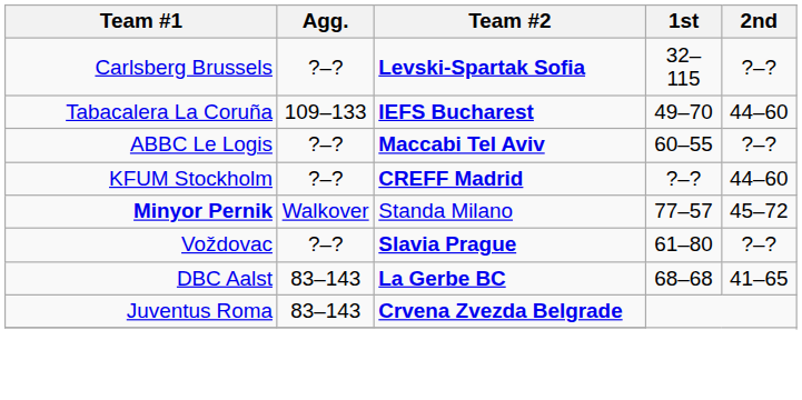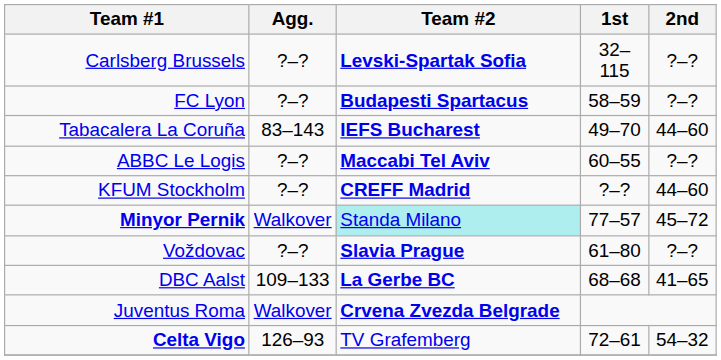 <table class=wikitable style="text-align:center">
 <tr>
 <th width=200>Team #1</th>
 <th width=50>Agg.</th>
 <th width=200>Team #2</th>
 <th width=50>1st</th>
 <th width=50>2nd</th>
 </tr>
 <tr>
 <td align=right><a href='#'>Carlsberg Brussels</a> </td>
 <td>?–?</td>
 <td align=left> <strong><a href='#'>Levski-Spartak Sofia</a></strong></td>
 <td align=center>32–115</td>
 <td align=center>?–?</td>
 </tr>
 <tr>
+<td align=right><a href='#'>FC Lyon</a> </td>
+<td>?–?</td>
+<td align=left> <strong><a href='#'>Budapesti Spartacus</a></strong></td>
+<td align=center>58–59</td>
+<td align=center>?–?</td>
+</tr>
+<tr>
 <td align=right><a href='#'>Tabacalera La Coruña</a> </td>
-<td>109–133</td>
+<td>83–143</td>
 <td align=left> <strong><a href='#'>IEFS Bucharest</a></strong></td>
 <td align=center>49–70</td>
 <td align=center>44–60</td>
 </tr>
 <tr>
 <td align=right><a href='#'>ABBC Le Logis</a> </td>
 <td>?–?</td>
 <td align=left> <strong><a href='#'>Maccabi Tel Aviv</a></strong></td>
 <td align=center>60–55</td>
 <td align=center>?–?</td>
 </tr>
 <tr>
 <td align=right><a href='#'>KFUM Stockholm</a> </td>
 <td>?–?</td>
 <td align=left> <strong><a href='#'>CREFF Madrid</a></strong></td>
 <td align=center>?–?</td>
 <td align=center>44–60</td>
 </tr>
 <tr>
 <td align=right><strong><a href='#'>Minyor Pernik</a></strong> </td>
 <td><a href='#'>Walkover</a></td>
-<td align=left> <a href='#'>Standa Milano</a></td>
+<td align=left style="background: paleturquoise;"> <a href='#'>Standa Milano</a></td>
 <td align=center>77–57</td>
 <td align=center>45–72</td>
 </tr>
 <tr>
 <td align=right><a href='#'>Voždovac</a> </td>
 <td>?–?</td>
 <td align=left> <strong><a href='#'>Slavia Prague</a></strong></td>
 <td align=center>61–80</td>
 <td align=center>?–?</td>
 </tr>
 <tr>
 <td align=right><a href='#'>DBC Aalst</a> </td>
-<td>83–143</td>
+<td>109–133</td>
 <td align=left> <strong><a href='#'>La Gerbe BC</a></strong></td>
 <td align=center>68–68</td>
 <td align=center>41–65</td>
 </tr>
 <tr>
 <td align=right><a href='#'>Juventus Roma</a> </td>
-<td>83–143</td>
+<td><a href='#'>Walkover</a></td>
 <td align=left> <strong><a href='#'>Crvena Zvezda Belgrade</a></strong></td>
+</tr>
+<tr>
+<td align=right><strong><a href='#'>Celta Vigo</a></strong> </td>
+<td>126–93</td>
+<td align=left> <a href='#'>TV Grafemberg</a></td>
+<td align=center>72–61</td>
+<td align=center>54–32</td>
 </tr>
 <tr>
 </tr>
 </table>
